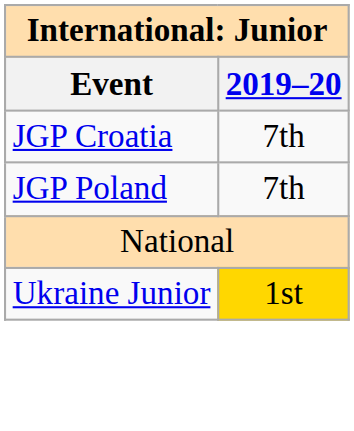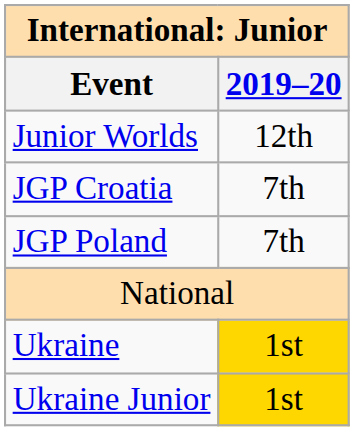 <table class="wikitable" style="text-align:center">
 <tr>
 <th colspan="2" style="background-color: #ffdead; " align="center">International: Junior</th>
 </tr>
 <tr>
 <th>Event</th>
 <th><a href='#'>2019–20</a></th>
+</tr>
+<tr>
+<td align=left><a href='#'>Junior Worlds</a></td>
+<td>12th</td>
 </tr>
 <tr>
 <td align=left> <a href='#'>JGP Croatia</a></td>
 <td>7th</td>
 </tr>
 <tr>
 <td align=left> <a href='#'>JGP Poland</a></td>
 <td>7th</td>
 </tr>
 <tr>
 <td colspan="2" style="background-color: #ffdead; " align="center">National</td>
 </tr>
 <tr>
+<td align=left><a href='#'>Ukraine</a></td>
+<td bgcolor=gold>1st</td>
+</tr>
+<tr>
 <td align=left><a href='#'>Ukraine Junior</a></td>
 <td bgcolor=gold>1st</td>
 </tr>
 </table>
